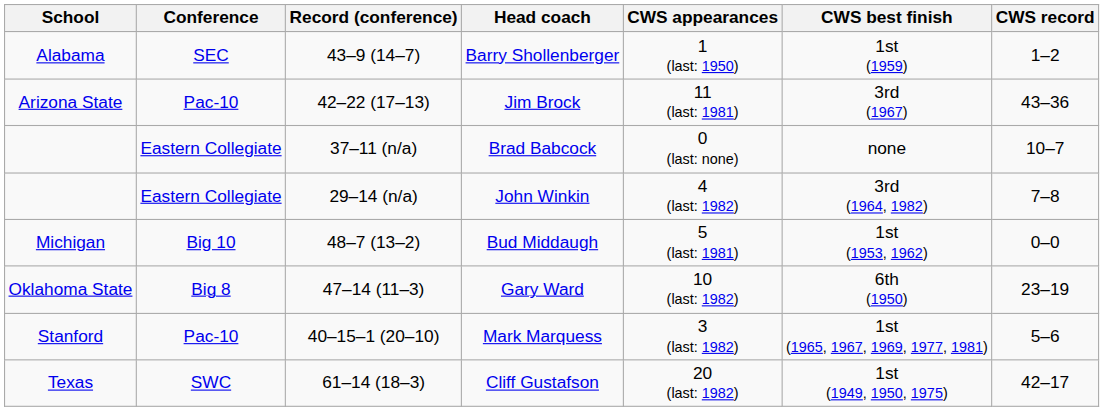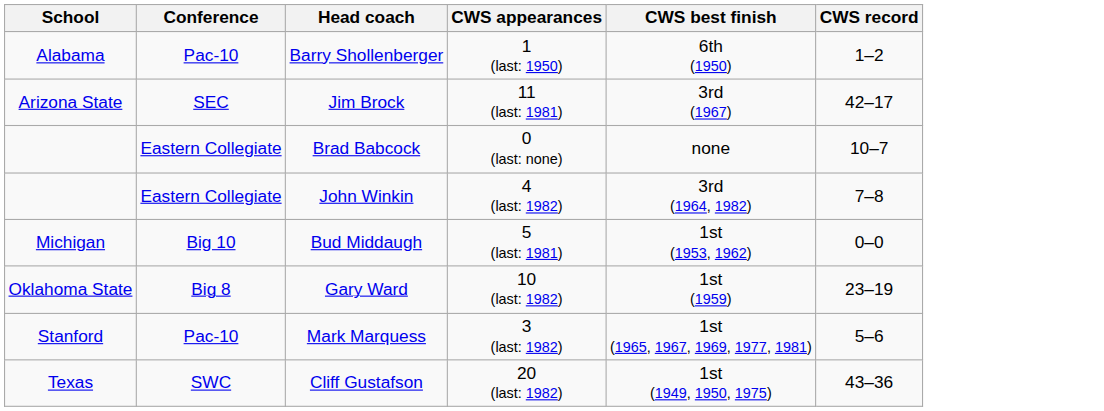 <table class="wikitable">
 <tr>
 <th>School</th>
 <th>Conference</th>
-<th>Record (conference)</th>
 <th>Head coach</th>
 <th>CWS appearances</th>
 <th>CWS best finish</th>
 <th>CWS record</th>
 </tr>
 <tr align=center>
 <td><a href='#'>Alabama</a></td>
-<td><a href='#'>SEC</a></td>
-<td>43–9 (14–7)</td>
+<td><a href='#'>Pac-10</a></td>
 <td><a href='#'>Barry Shollenberger</a></td>
 <td>1<br><small>(last: <a href='#'>1950</a>)</small></td>
-<td>1st<br><small>(<a href='#'>1959</a>)</small></td>
+<td>6th<br><small>(<a href='#'>1950</a>)</small></td>
 <td>1–2</td>
 </tr>
 <tr align=center>
 <td><a href='#'>Arizona State</a></td>
-<td><a href='#'>Pac-10</a></td>
-<td>42–22 (17–13)</td>
+<td><a href='#'>SEC</a></td>
 <td><a href='#'>Jim Brock</a></td>
 <td>11<br><small>(last: <a href='#'>1981</a>)</small></td>
 <td>3rd<br><small>(<a href='#'>1967</a>)</small></td>
-<td>43–36</td>
+<td>42–17</td>
 </tr>
 <tr align=center>
 <td></td>
 <td><a href='#'>Eastern Collegiate</a></td>
-<td>37–11 (n/a)</td>
 <td><a href='#'>Brad Babcock</a></td>
 <td>0<br><small>(last: none)</small></td>
 <td>none</td>
 <td>10–7</td>
 </tr>
 <tr align=center>
 <td></td>
 <td><a href='#'>Eastern Collegiate</a></td>
-<td>29–14 (n/a)</td>
 <td><a href='#'>John Winkin</a></td>
 <td>4<br><small>(last: <a href='#'>1982</a>)</small></td>
 <td>3rd<br><small>(<a href='#'>1964</a>, <a href='#'>1982</a>)</small></td>
 <td>7–8</td>
 </tr>
 <tr align=center>
 <td><a href='#'>Michigan</a></td>
 <td><a href='#'>Big 10</a></td>
-<td>48–7 (13–2)</td>
 <td><a href='#'>Bud Middaugh</a></td>
 <td>5<br><small>(last: <a href='#'>1981</a>)</small></td>
 <td>1st<br><small>(<a href='#'>1953</a>, <a href='#'>1962</a>)</small></td>
 <td>0–0</td>
 </tr>
 <tr align=center>
 <td><a href='#'>Oklahoma State</a></td>
 <td><a href='#'>Big 8</a></td>
-<td>47–14 (11–3)</td>
 <td><a href='#'>Gary Ward</a></td>
 <td>10<br><small>(last: <a href='#'>1982</a>)</small></td>
-<td>6th<br><small>(<a href='#'>1950</a>)</small></td>
+<td>1st<br><small>(<a href='#'>1959</a>)</small></td>
 <td>23–19</td>
 </tr>
 <tr align=center>
 <td><a href='#'>Stanford</a></td>
 <td><a href='#'>Pac-10</a></td>
-<td>40–15–1 (20–10)</td>
 <td><a href='#'>Mark Marquess</a></td>
 <td>3<br><small>(last: <a href='#'>1982</a>)</small></td>
 <td>1st<br><small>(<a href='#'>1965</a>, <a href='#'>1967</a>, <a href='#'>1969</a>, <a href='#'>1977</a>, <a href='#'>1981</a>)</small></td>
 <td>5–6</td>
 </tr>
 <tr align=center>
 <td><a href='#'>Texas</a></td>
 <td><a href='#'>SWC</a></td>
-<td>61–14 (18–3)</td>
 <td><a href='#'>Cliff Gustafson</a></td>
 <td>20<br><small>(last: <a href='#'>1982</a>)</small></td>
 <td>1st<br><small>(<a href='#'>1949</a>, <a href='#'>1950</a>, <a href='#'>1975</a>)</small></td>
-<td>42–17</td>
+<td>43–36</td>
 </tr>
 </table>
